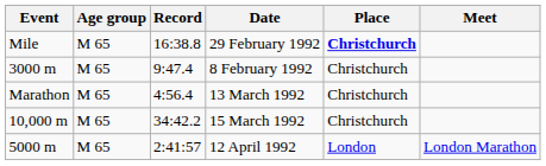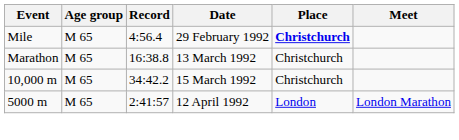 <table class="wikitable" style="font-size:90%;">
 <tr>
 <th>Event</th>
 <th>Age group</th>
 <th>Record</th>
 <th>Date</th>
 <th>Place</th>
 <th>Meet</th>
 </tr>
 <tr>
 <td>Mile</td>
 <td>M 65</td>
-<td>16:38.8</td>
+<td>4:56.4</td>
 <td>29 February 1992</td>
 <td><strong><a href='#'>Christchurch</a></strong></td>
 <td></td>
 </tr>
 <tr>
-<td>3000 m</td>
-<td>M 65</td>
-<td>9:47.4</td>
-<td>8 February 1992</td>
-<td>Christchurch</td>
-<td></td>
-</tr>
-<tr>
 <td>Marathon</td>
 <td>M 65</td>
-<td>4:56.4</td>
+<td>16:38.8</td>
 <td>13 March 1992</td>
 <td>Christchurch</td>
 <td></td>
 </tr>
 <tr>
 <td>10,000 m</td>
 <td>M 65</td>
 <td>34:42.2</td>
 <td>15 March 1992</td>
 <td>Christchurch</td>
 <td></td>
 </tr>
 <tr>
 <td>5000 m</td>
 <td>M 65</td>
 <td>2:41:57</td>
 <td>12 April 1992</td>
 <td><a href='#'>London</a></td>
 <td><a href='#'>London Marathon</a></td>
 </tr>
 </table>
